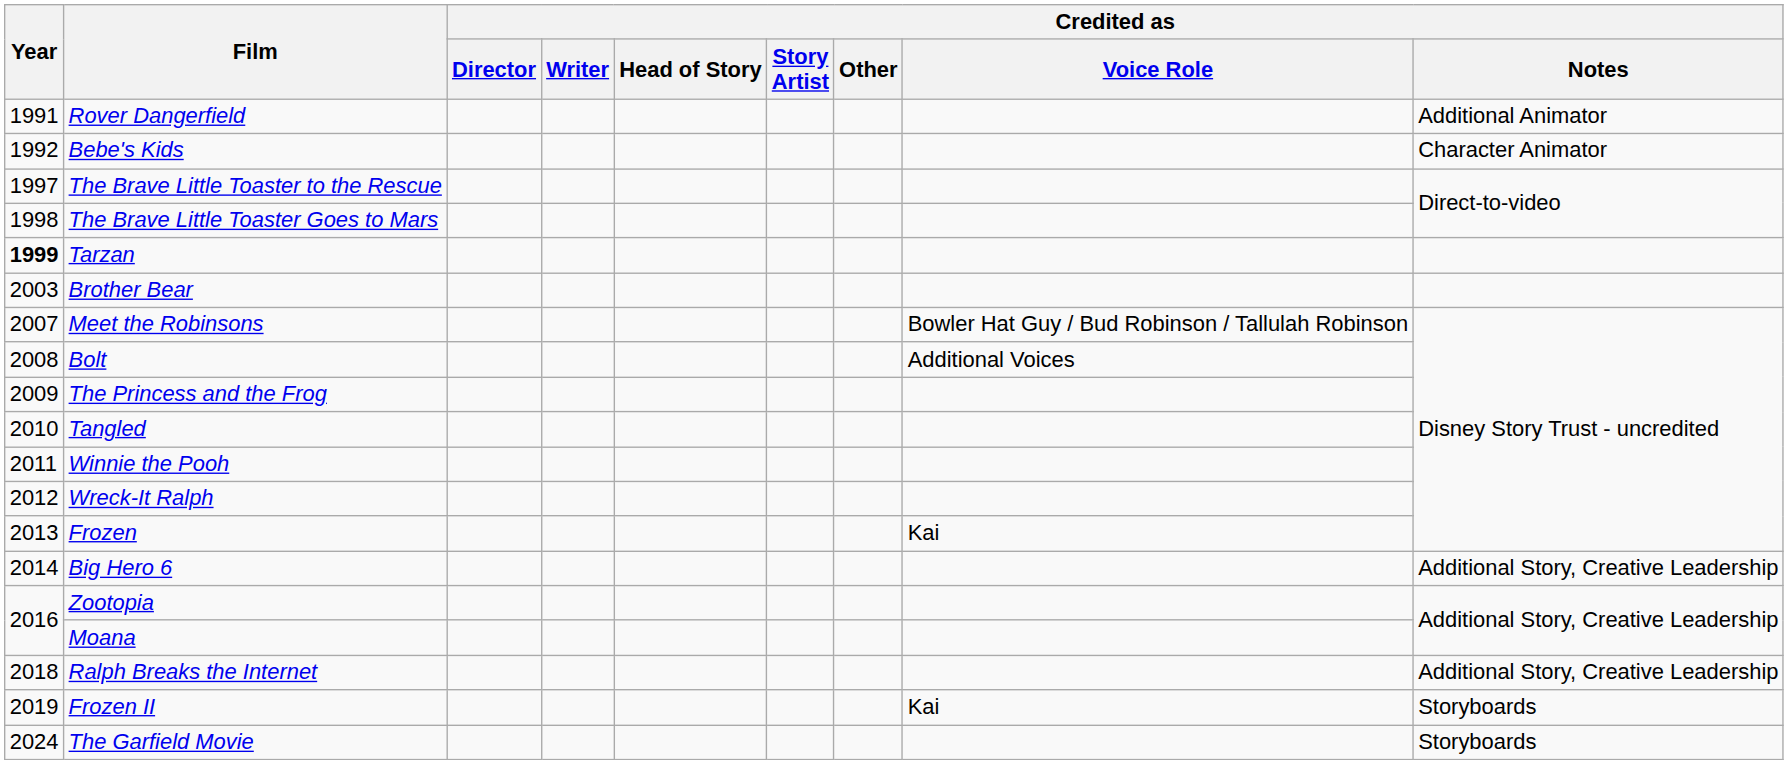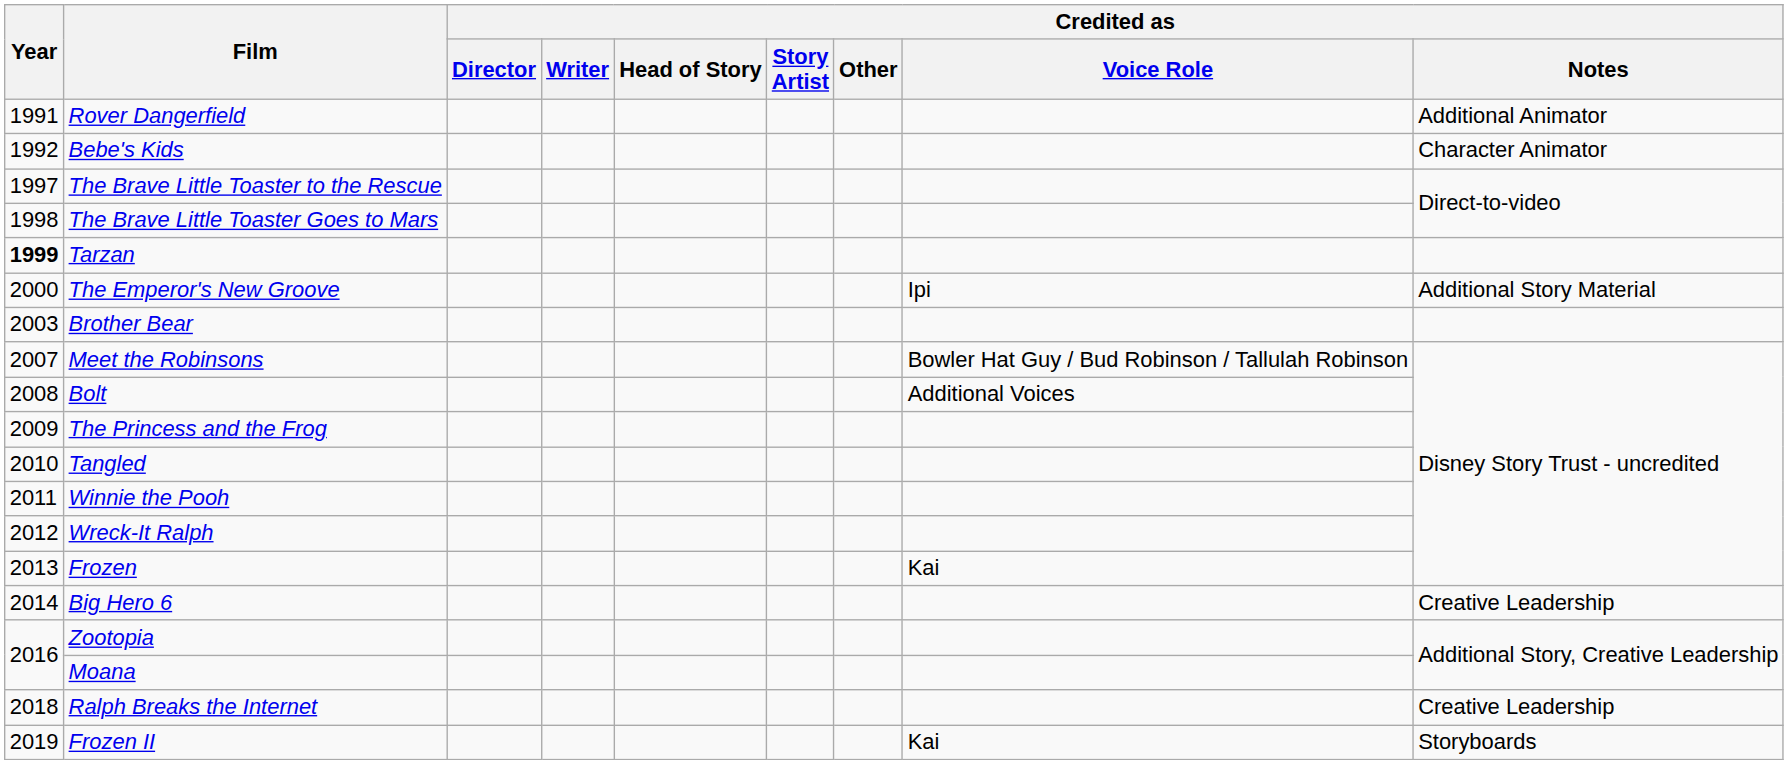 <table class="wikitable">
 <tr>
 <th rowspan="2">Year</th>
 <th rowspan="2">Film</th>
 <th colspan="7">Credited as</th>
 </tr>
 <tr>
 <th><a href='#'>Director</a></th>
 <th><a href='#'>Writer</a></th>
 <th>Head of Story<br></th>
 <th><a href='#'>Story<br>Artist</a></th>
 <th>Other</th>
 <th><a href='#'>Voice Role</a></th>
 <th>Notes</th>
 </tr>
 <tr>
 <td>1991</td>
 <td><em><a href='#'>Rover Dangerfield</a></em></td>
 <td></td>
 <td></td>
 <td></td>
 <td></td>
 <td></td>
 <td></td>
 <td>Additional Animator</td>
 </tr>
 <tr>
 <td>1992</td>
 <td><em><a href='#'>Bebe's Kids</a></em></td>
 <td></td>
 <td></td>
 <td></td>
 <td></td>
 <td></td>
 <td></td>
 <td>Character Animator</td>
 </tr>
 <tr>
 <td>1997</td>
 <td><em><a href='#'>The Brave Little Toaster to the Rescue</a></em></td>
 <td></td>
 <td></td>
 <td></td>
 <td></td>
 <td></td>
 <td></td>
 <td rowspan="2">Direct-to-video</td>
 </tr>
 <tr>
 <td>1998</td>
 <td><em><a href='#'>The Brave Little Toaster Goes to Mars</a></em></td>
 <td></td>
 <td></td>
 <td></td>
 <td></td>
 <td></td>
 <td></td>
 </tr>
 <tr>
 <td><strong>1999</strong></td>
 <td><em><a href='#'>Tarzan</a></em></td>
 <td></td>
 <td></td>
 <td></td>
 <td></td>
 <td></td>
 <td></td>
 <td></td>
+</tr>
+<tr>
+<td>2000</td>
+<td><em><a href='#'>The Emperor's New Groove</a></em></td>
+<td></td>
+<td></td>
+<td></td>
+<td></td>
+<td></td>
+<td>Ipi</td>
+<td>Additional Story Material</td>
 </tr>
 <tr>
 <td>2003</td>
 <td><em><a href='#'>Brother Bear</a></em></td>
 <td></td>
 <td></td>
 <td></td>
 <td></td>
 <td></td>
 <td></td>
 <td></td>
 </tr>
 <tr>
 <td>2007</td>
 <td><em><a href='#'>Meet the Robinsons</a></em></td>
 <td></td>
 <td></td>
 <td></td>
 <td></td>
 <td></td>
 <td>Bowler Hat Guy / Bud Robinson / Tallulah Robinson</td>
 <td rowspan="7">Disney Story Trust - uncredited<br></td>
 </tr>
 <tr>
 <td>2008</td>
 <td><em><a href='#'>Bolt</a></em></td>
 <td></td>
 <td></td>
 <td></td>
 <td></td>
 <td></td>
 <td>Additional Voices</td>
 </tr>
 <tr>
 <td>2009</td>
 <td><em><a href='#'>The Princess and the Frog</a></em></td>
 <td></td>
 <td></td>
 <td></td>
 <td></td>
 <td></td>
 <td></td>
 </tr>
 <tr>
 <td>2010</td>
 <td><em><a href='#'>Tangled</a></em></td>
 <td></td>
 <td></td>
 <td></td>
 <td></td>
 <td></td>
 <td></td>
 </tr>
 <tr>
 <td>2011</td>
 <td><em><a href='#'>Winnie the Pooh</a></em></td>
 <td></td>
 <td></td>
 <td></td>
 <td></td>
 <td></td>
 <td></td>
 </tr>
 <tr>
 <td>2012</td>
 <td><em><a href='#'>Wreck-It Ralph</a></em></td>
 <td></td>
 <td></td>
 <td></td>
 <td></td>
 <td></td>
 <td></td>
 </tr>
 <tr>
 <td>2013</td>
 <td><em><a href='#'>Frozen</a></em></td>
 <td></td>
 <td></td>
 <td></td>
 <td></td>
 <td></td>
 <td>Kai</td>
 </tr>
 <tr>
 <td>2014</td>
 <td><em><a href='#'>Big Hero 6</a></em></td>
 <td></td>
 <td></td>
 <td></td>
 <td></td>
 <td></td>
 <td></td>
-<td>Additional Story, Creative Leadership</td>
+<td>Creative Leadership</td>
 </tr>
 <tr>
 <td rowspan="2">2016</td>
 <td><em><a href='#'>Zootopia</a></em></td>
 <td></td>
 <td></td>
 <td></td>
 <td></td>
 <td></td>
 <td></td>
 <td rowspan="2">Additional Story, Creative Leadership</td>
 </tr>
 <tr>
 <td><em><a href='#'>Moana</a></em></td>
 <td></td>
 <td></td>
 <td></td>
 <td></td>
 <td></td>
 <td></td>
 </tr>
 <tr>
 <td>2018</td>
 <td><em><a href='#'>Ralph Breaks the Internet</a></em></td>
 <td></td>
 <td></td>
 <td></td>
 <td></td>
 <td></td>
 <td></td>
-<td>Additional Story, Creative Leadership</td>
+<td>Creative Leadership</td>
 </tr>
 <tr>
 <td>2019</td>
 <td><em><a href='#'>Frozen II</a></em></td>
 <td></td>
 <td></td>
 <td></td>
 <td></td>
 <td></td>
 <td>Kai</td>
 <td>Storyboards</td>
 </tr>
-<tr>
-<td>2024</td>
-<td><em><a href='#'>The Garfield Movie</a></em></td>
-<td></td>
-<td></td>
-<td></td>
-<td></td>
-<td></td>
-<td></td>
-<td>Storyboards</td>
-</tr>
 </table>
